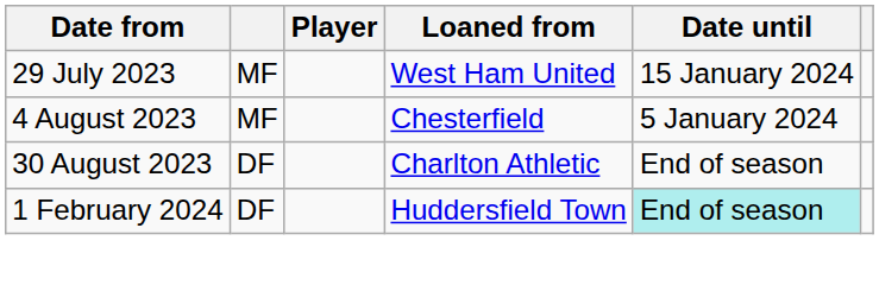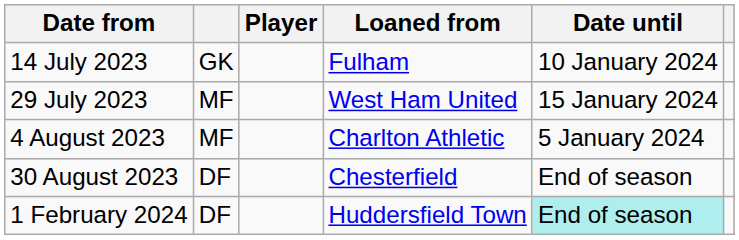 <table class="wikitable plainrowheaders sortable">
 <tr>
 <th scope="col">Date from</th>
 <th scope="col"></th>
 <th scope="col">Player</th>
 <th scope="col">Loaned from</th>
 <th scope="col">Date until</th>
 <th scope="col" class="unsortable"></th>
+</tr>
+<tr>
+<td>14 July 2023</td>
+<td>GK</td>
+<td></td>
+<td><a href='#'>Fulham</a></td>
+<td>10 January 2024</td>
+<td></td>
 </tr>
 <tr>
 <td>29 July 2023</td>
 <td>MF</td>
 <td></td>
 <td><a href='#'>West Ham United</a></td>
 <td>15 January 2024</td>
 <td></td>
 </tr>
 <tr>
 <td>4 August 2023</td>
 <td>MF</td>
 <td></td>
-<td><a href='#'>Chesterfield</a></td>
+<td><a href='#'>Charlton Athletic</a></td>
 <td>5 January 2024</td>
 <td></td>
 </tr>
 <tr>
 <td>30 August 2023</td>
 <td>DF</td>
 <td></td>
-<td><a href='#'>Charlton Athletic</a></td>
+<td><a href='#'>Chesterfield</a></td>
 <td>End of season</td>
 <td></td>
 </tr>
 <tr>
 <td>1 February 2024</td>
 <td>DF</td>
 <td></td>
 <td><a href='#'>Huddersfield Town</a></td>
 <td style="background: paleturquoise;">End of season</td>
 <td></td>
 </tr>
 </table>
